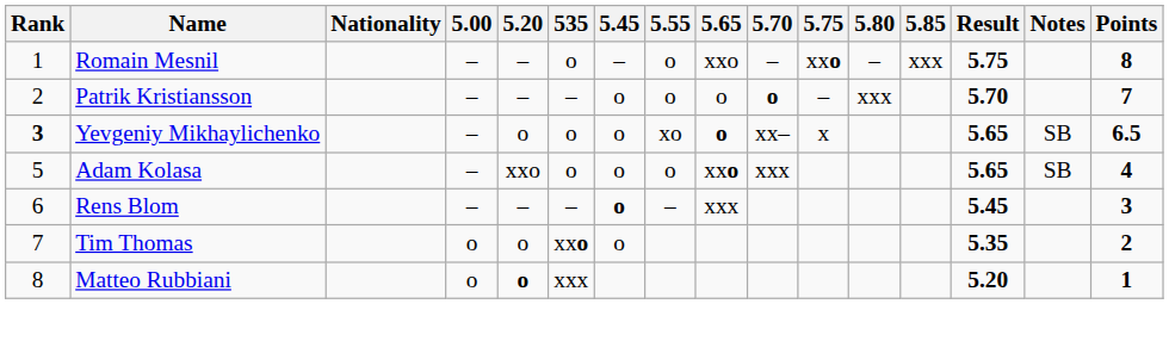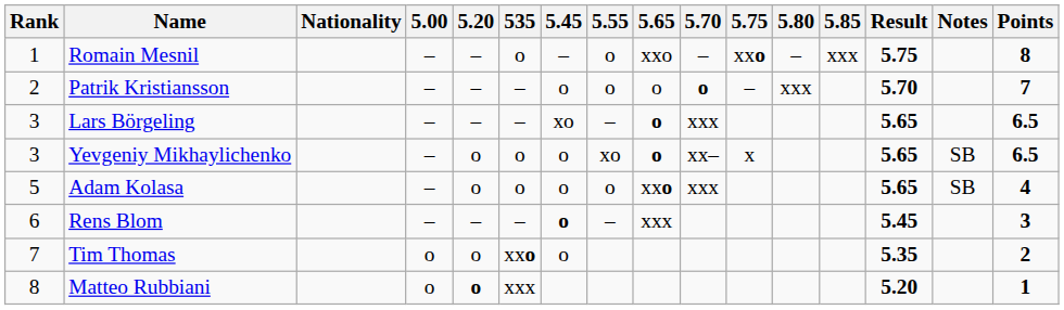 <table class="wikitable sortable" style="text-align:center">
 <tr>
 <th>Rank</th>
 <th>Name</th>
 <th>Nationality</th>
 <th>5.00</th>
 <th>5.20</th>
 <th>535</th>
 <th>5.45</th>
 <th>5.55</th>
 <th>5.65</th>
 <th>5.70</th>
 <th>5.75</th>
 <th>5.80</th>
 <th>5.85</th>
 <th>Result</th>
 <th>Notes</th>
 <th>Points</th>
 </tr>
 <tr>
 <td>1</td>
 <td align=left><a href='#'>Romain Mesnil</a></td>
 <td align=left></td>
 <td>–</td>
 <td>–</td>
 <td>o</td>
 <td>–</td>
 <td>o</td>
 <td>xxo</td>
 <td>–</td>
 <td>xx<strong>o</strong></td>
 <td>–</td>
 <td>xxx</td>
 <td><strong>5.75</strong></td>
 <td></td>
 <td><strong>8</strong></td>
 </tr>
 <tr>
 <td>2</td>
 <td align=left><a href='#'>Patrik Kristiansson</a></td>
 <td align=left></td>
 <td>–</td>
 <td>–</td>
 <td>–</td>
 <td>o</td>
 <td>o</td>
 <td>o</td>
 <td><strong>o</strong></td>
 <td>–</td>
 <td>xxx</td>
 <td></td>
 <td><strong>5.70</strong></td>
 <td></td>
 <td><strong>7</strong></td>
 </tr>
 <tr>
-<td><strong>3</strong></td>
+<td>3</td>
+<td align=left><a href='#'>Lars Börgeling</a></td>
+<td align=left></td>
+<td>–</td>
+<td>–</td>
+<td>–</td>
+<td>xo</td>
+<td>–</td>
+<td><strong>o</strong></td>
+<td>xxx</td>
+<td></td>
+<td></td>
+<td></td>
+<td><strong>5.65</strong></td>
+<td></td>
+<td><strong>6.5</strong></td>
+</tr>
+<tr>
+<td>3</td>
 <td align=left><a href='#'>Yevgeniy Mikhaylichenko</a></td>
 <td align=left></td>
 <td>–</td>
 <td>o</td>
 <td>o</td>
 <td>o</td>
 <td>xo</td>
 <td><strong>o</strong></td>
 <td>xx–</td>
 <td>x</td>
 <td></td>
 <td></td>
 <td><strong>5.65</strong></td>
 <td>SB</td>
 <td><strong>6.5</strong></td>
 </tr>
 <tr>
 <td>5</td>
 <td align=left><a href='#'>Adam Kolasa</a></td>
 <td align=left></td>
 <td>–</td>
-<td>xxo</td>
+<td>o</td>
 <td>o</td>
 <td>o</td>
 <td>o</td>
 <td>xx<strong>o</strong></td>
 <td>xxx</td>
 <td></td>
 <td></td>
 <td></td>
 <td><strong>5.65</strong></td>
 <td>SB</td>
 <td><strong>4</strong></td>
 </tr>
 <tr>
 <td>6</td>
 <td align=left><a href='#'>Rens Blom</a></td>
 <td align=left></td>
 <td>–</td>
 <td>–</td>
 <td>–</td>
 <td><strong>o</strong></td>
 <td>–</td>
 <td>xxx</td>
 <td></td>
 <td></td>
 <td></td>
 <td></td>
 <td><strong>5.45</strong></td>
 <td></td>
 <td><strong>3</strong></td>
 </tr>
 <tr>
 <td>7</td>
 <td align=left><a href='#'>Tim Thomas</a></td>
 <td align=left></td>
 <td>o</td>
 <td>o</td>
 <td>xx<strong>o</strong></td>
 <td>o</td>
 <td></td>
 <td></td>
 <td></td>
 <td></td>
 <td></td>
 <td></td>
 <td><strong>5.35</strong></td>
 <td></td>
 <td><strong>2</strong></td>
 </tr>
 <tr>
 <td>8</td>
 <td align=left><a href='#'>Matteo Rubbiani</a></td>
 <td align=left></td>
 <td>o</td>
 <td><strong>o</strong></td>
 <td>xxx</td>
 <td></td>
 <td></td>
 <td></td>
 <td></td>
 <td></td>
 <td></td>
 <td></td>
 <td><strong>5.20</strong></td>
 <td></td>
 <td><strong>1</strong></td>
 </tr>
 </table>
